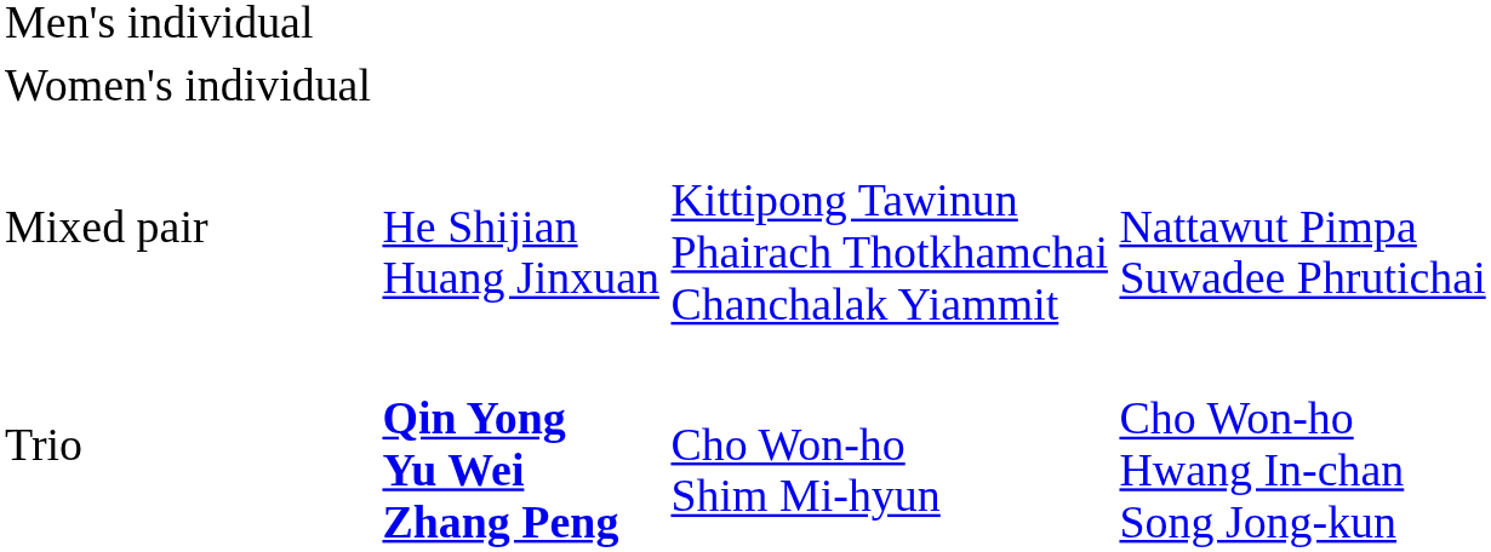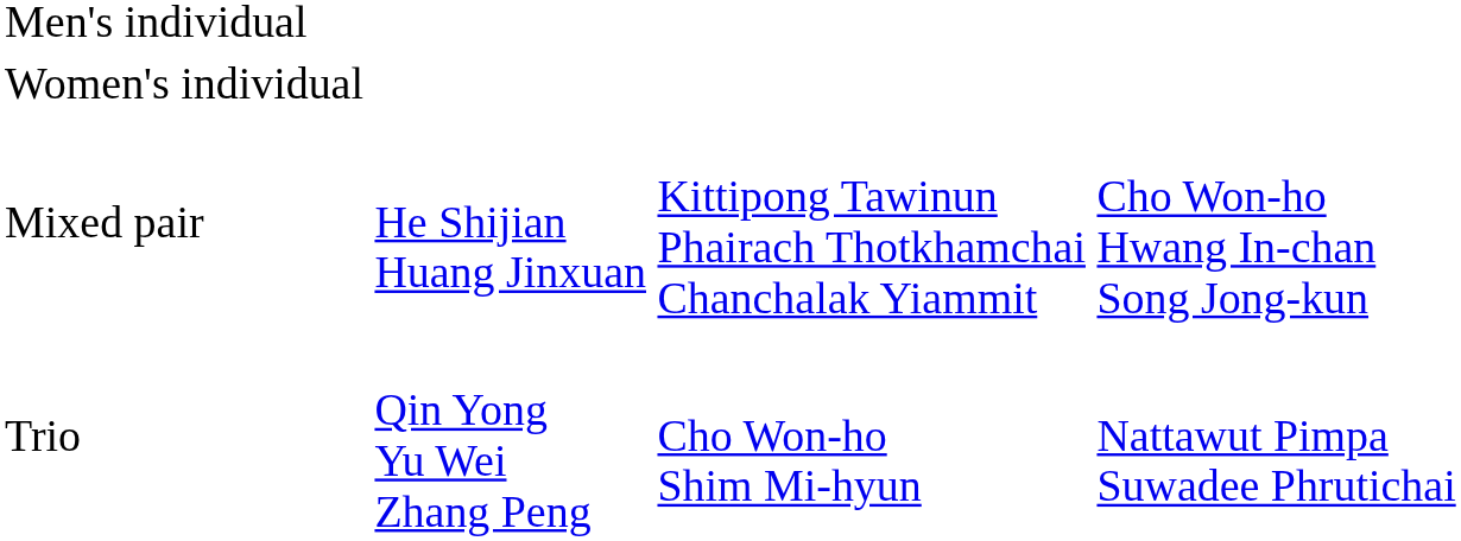 <table>
 <tr>
 <td>Men's individual</td>
 <td></td>
 <td></td>
 <td></td>
 </tr>
 <tr>
 <td>Women's individual</td>
 <td></td>
 <td></td>
 <td></td>
 </tr>
 <tr>
 <td>Mixed pair</td>
 <td><br><a href='#'>He Shijian</a><br><a href='#'>Huang Jinxuan</a></td>
 <td><br><a href='#'>Kittipong Tawinun</a><br><a href='#'>Phairach Thotkhamchai</a><br><a href='#'>Chanchalak Yiammit</a></td>
-<td><br><a href='#'>Nattawut Pimpa</a><br><a href='#'>Suwadee Phrutichai</a></td>
+<td><br><a href='#'>Cho Won-ho</a><br><a href='#'>Hwang In-chan</a><br><a href='#'>Song Jong-kun</a></td>
 </tr>
 <tr>
 <td>Trio</td>
-<td><strong><br><a href='#'>Qin Yong</a><br><a href='#'>Yu Wei</a><br><a href='#'>Zhang Peng</a></strong></td>
+<td><br><a href='#'>Qin Yong</a><br><a href='#'>Yu Wei</a><br><a href='#'>Zhang Peng</a></td>
 <td><br><a href='#'>Cho Won-ho</a><br><a href='#'>Shim Mi-hyun</a></td>
-<td><br><a href='#'>Cho Won-ho</a><br><a href='#'>Hwang In-chan</a><br><a href='#'>Song Jong-kun</a></td>
+<td><br><a href='#'>Nattawut Pimpa</a><br><a href='#'>Suwadee Phrutichai</a></td>
 </tr>
 </table>
